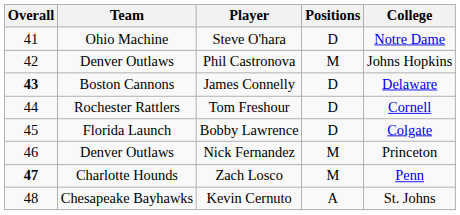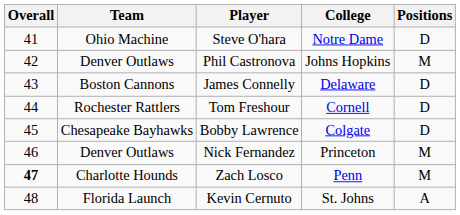 <table class="wikitable" style="text-align:center">
 <tr>
 <th>Overall</th>
 <th>Team</th>
 <th>Player</th>
+<th>College</th>
 <th>Positions</th>
-<th>College</th>
 </tr>
 <tr>
 <td>41</td>
 <td>Ohio Machine</td>
 <td>Steve O'hara</td>
+<td><a href='#'>Notre Dame</a></td>
 <td>D</td>
-<td><a href='#'>Notre Dame</a></td>
 </tr>
 <tr>
 <td>42</td>
 <td>Denver Outlaws</td>
 <td>Phil Castronova</td>
+<td>Johns Hopkins</td>
 <td>M</td>
-<td>Johns Hopkins</td>
 </tr>
 <tr>
-<td><strong>43</strong></td>
+<td>43</td>
 <td>Boston Cannons</td>
 <td>James Connelly</td>
+<td><a href='#'>Delaware</a></td>
 <td>D</td>
-<td><a href='#'>Delaware</a></td>
 </tr>
 <tr>
 <td>44</td>
 <td>Rochester Rattlers</td>
 <td>Tom Freshour</td>
+<td><a href='#'>Cornell</a></td>
 <td>D</td>
-<td><a href='#'>Cornell</a></td>
 </tr>
 <tr>
 <td>45</td>
-<td>Florida Launch</td>
+<td>Chesapeake Bayhawks</td>
 <td>Bobby Lawrence</td>
+<td><a href='#'>Colgate</a></td>
 <td>D</td>
-<td><a href='#'>Colgate</a></td>
 </tr>
 <tr>
 <td>46</td>
 <td>Denver Outlaws</td>
 <td>Nick Fernandez</td>
+<td>Princeton</td>
 <td>M</td>
-<td>Princeton</td>
 </tr>
 <tr>
 <td><strong>47</strong></td>
 <td>Charlotte Hounds</td>
 <td>Zach Losco</td>
+<td><a href='#'>Penn</a></td>
 <td>M</td>
-<td><a href='#'>Penn</a></td>
 </tr>
 <tr>
 <td>48</td>
-<td>Chesapeake Bayhawks</td>
+<td>Florida Launch</td>
 <td>Kevin Cernuto</td>
+<td>St. Johns</td>
 <td>A</td>
-<td>St. Johns</td>
 </tr>
 </table>
